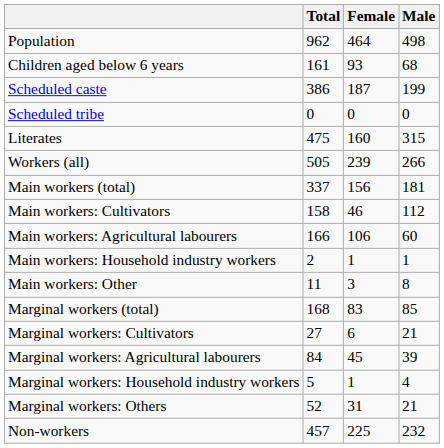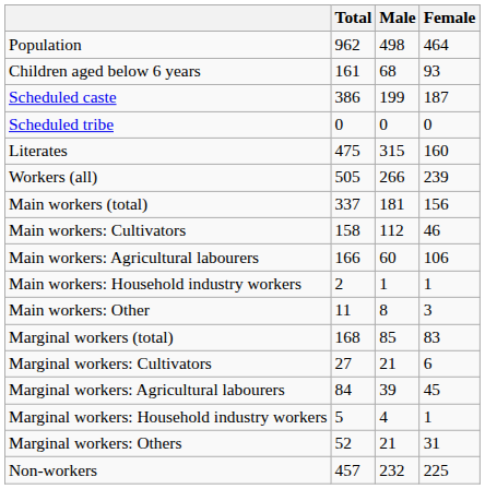 <table class="wikitable sortable">
 <tr>
 <th></th>
 <th>Total</th>
+<th>Male</th>
 <th>Female</th>
-<th>Male</th>
 </tr>
 <tr>
 <td>Population</td>
 <td>962</td>
+<td>498</td>
 <td>464</td>
-<td>498</td>
 </tr>
 <tr>
 <td>Children aged below 6 years</td>
 <td>161</td>
+<td>68</td>
 <td>93</td>
-<td>68</td>
 </tr>
 <tr>
 <td><a href='#'>Scheduled caste</a></td>
 <td>386</td>
+<td>199</td>
 <td>187</td>
-<td>199</td>
 </tr>
 <tr>
 <td><a href='#'>Scheduled tribe</a></td>
 <td>0</td>
 <td>0</td>
 <td>0</td>
 </tr>
 <tr>
 <td>Literates</td>
 <td>475</td>
+<td>315</td>
 <td>160</td>
-<td>315</td>
 </tr>
 <tr>
 <td>Workers (all)</td>
 <td>505</td>
+<td>266</td>
 <td>239</td>
-<td>266</td>
 </tr>
 <tr>
 <td>Main workers (total)</td>
 <td>337</td>
+<td>181</td>
 <td>156</td>
-<td>181</td>
 </tr>
 <tr>
 <td>Main workers: Cultivators</td>
 <td>158</td>
+<td>112</td>
 <td>46</td>
-<td>112</td>
 </tr>
 <tr>
 <td>Main workers: Agricultural labourers</td>
 <td>166</td>
+<td>60</td>
 <td>106</td>
-<td>60</td>
 </tr>
 <tr>
 <td>Main workers: Household industry workers</td>
 <td>2</td>
 <td>1</td>
 <td>1</td>
 </tr>
 <tr>
 <td>Main workers: Other</td>
 <td>11</td>
+<td>8</td>
 <td>3</td>
-<td>8</td>
 </tr>
 <tr>
 <td>Marginal workers (total)</td>
 <td>168</td>
+<td>85</td>
 <td>83</td>
-<td>85</td>
 </tr>
 <tr>
 <td>Marginal workers: Cultivators</td>
 <td>27</td>
+<td>21</td>
 <td>6</td>
-<td>21</td>
 </tr>
 <tr>
 <td>Marginal workers: Agricultural labourers</td>
 <td>84</td>
+<td>39</td>
 <td>45</td>
-<td>39</td>
 </tr>
 <tr>
 <td>Marginal workers: Household industry workers</td>
 <td>5</td>
+<td>4</td>
 <td>1</td>
-<td>4</td>
 </tr>
 <tr>
 <td>Marginal workers: Others</td>
 <td>52</td>
+<td>21</td>
 <td>31</td>
-<td>21</td>
 </tr>
 <tr>
 <td>Non-workers</td>
 <td>457</td>
+<td>232</td>
 <td>225</td>
-<td>232</td>
 </tr>
 </table>
